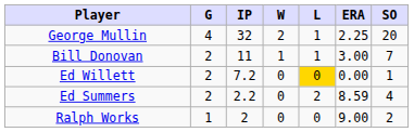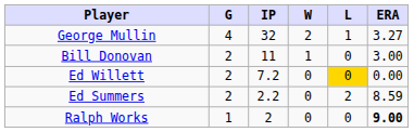 <table class="wikitable sortable">
 <tr>
 <th style="background:#ddf; width:46%;">Player</th>
 <th style="background:#ddf; width:9%;">G</th>
 <th style="background:#ddf; width:9%;">IP</th>
 <th style="background:#ddf; width:9%;">W</th>
 <th style="background:#ddf; width:9%;">L</th>
 <th style="background:#ddf; width:9%;">ERA</th>
-<th style="background:#ddf; width:9%;">SO</th>
 </tr>
 <tr style="text-align:center;">
 <td><a href='#'>George Mullin</a></td>
 <td>4</td>
 <td>32</td>
 <td>2</td>
 <td>1</td>
-<td>2.25</td>
-<td>20</td>
+<td>3.27</td>
 </tr>
 <tr style="text-align:center;">
 <td><a href='#'>Bill Donovan</a></td>
 <td>2</td>
 <td>11</td>
 <td>1</td>
-<td>1</td>
+<td>0</td>
 <td>3.00</td>
-<td>7</td>
 </tr>
 <tr style="text-align:center;">
 <td><a href='#'>Ed Willett</a></td>
 <td>2</td>
 <td>7.2</td>
 <td>0</td>
 <td style="background: gold;">0</td>
 <td>0.00</td>
-<td>1</td>
 </tr>
 <tr style="text-align:center;">
 <td><a href='#'>Ed Summers</a></td>
 <td>2</td>
 <td>2.2</td>
 <td>0</td>
 <td>2</td>
 <td>8.59</td>
-<td>4</td>
 </tr>
 <tr style="text-align:center;">
 <td><a href='#'>Ralph Works</a></td>
 <td>1</td>
 <td>2</td>
 <td>0</td>
 <td>0</td>
-<td>9.00</td>
-<td>2</td>
+<td><strong>9.00</strong></td>
 </tr>
 </table>
